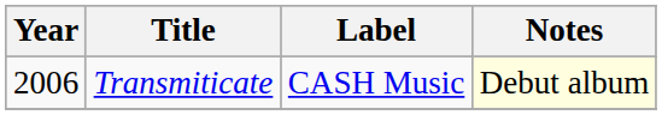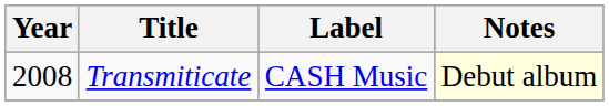 <table class="wikitable">
 <tr>
 <th>Year</th>
 <th>Title</th>
 <th>Label</th>
 <th>Notes</th>
 </tr>
 <tr>
-<td>2006</td>
+<td>2008</td>
 <td><em><a href='#'>Transmiticate</a></em></td>
 <td><a href='#'>CASH Music</a></td>
 <td style="background: lightyellow;">Debut album</td>
 </tr>
 <tr>
 </tr>
 </table>
